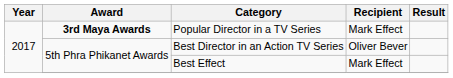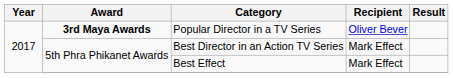 <table class="wikitable">
 <tr>
 <th style="width:50px;">Year</th>
 <th>Award</th>
 <th>Category</th>
 <th>Recipient</th>
 <th>Result</th>
 </tr>
 <tr>
 <td rowspan="4" style="text-align:center">2017</td>
 <td rowspan="1" style="text-align:center"><strong>3rd Maya Awards</strong></td>
 <td>Popular Director in a TV Series</td>
-<td>Mark Effect</td>
+<td><a href='#'>Oliver Bever</a></td>
 <td></td>
 </tr>
 <tr>
 <td rowspan="2" style="text-align:center">5th Phra Phikanet Awards</td>
 <td>Best Director in an Action TV Series</td>
-<td>Oliver Bever</td>
+<td>Mark Effect</td>
 <td></td>
 </tr>
 <tr>
 <td>Best Effect</td>
 <td>Mark Effect</td>
 <td></td>
 </tr>
 <tr>
 </tr>
 </table>
